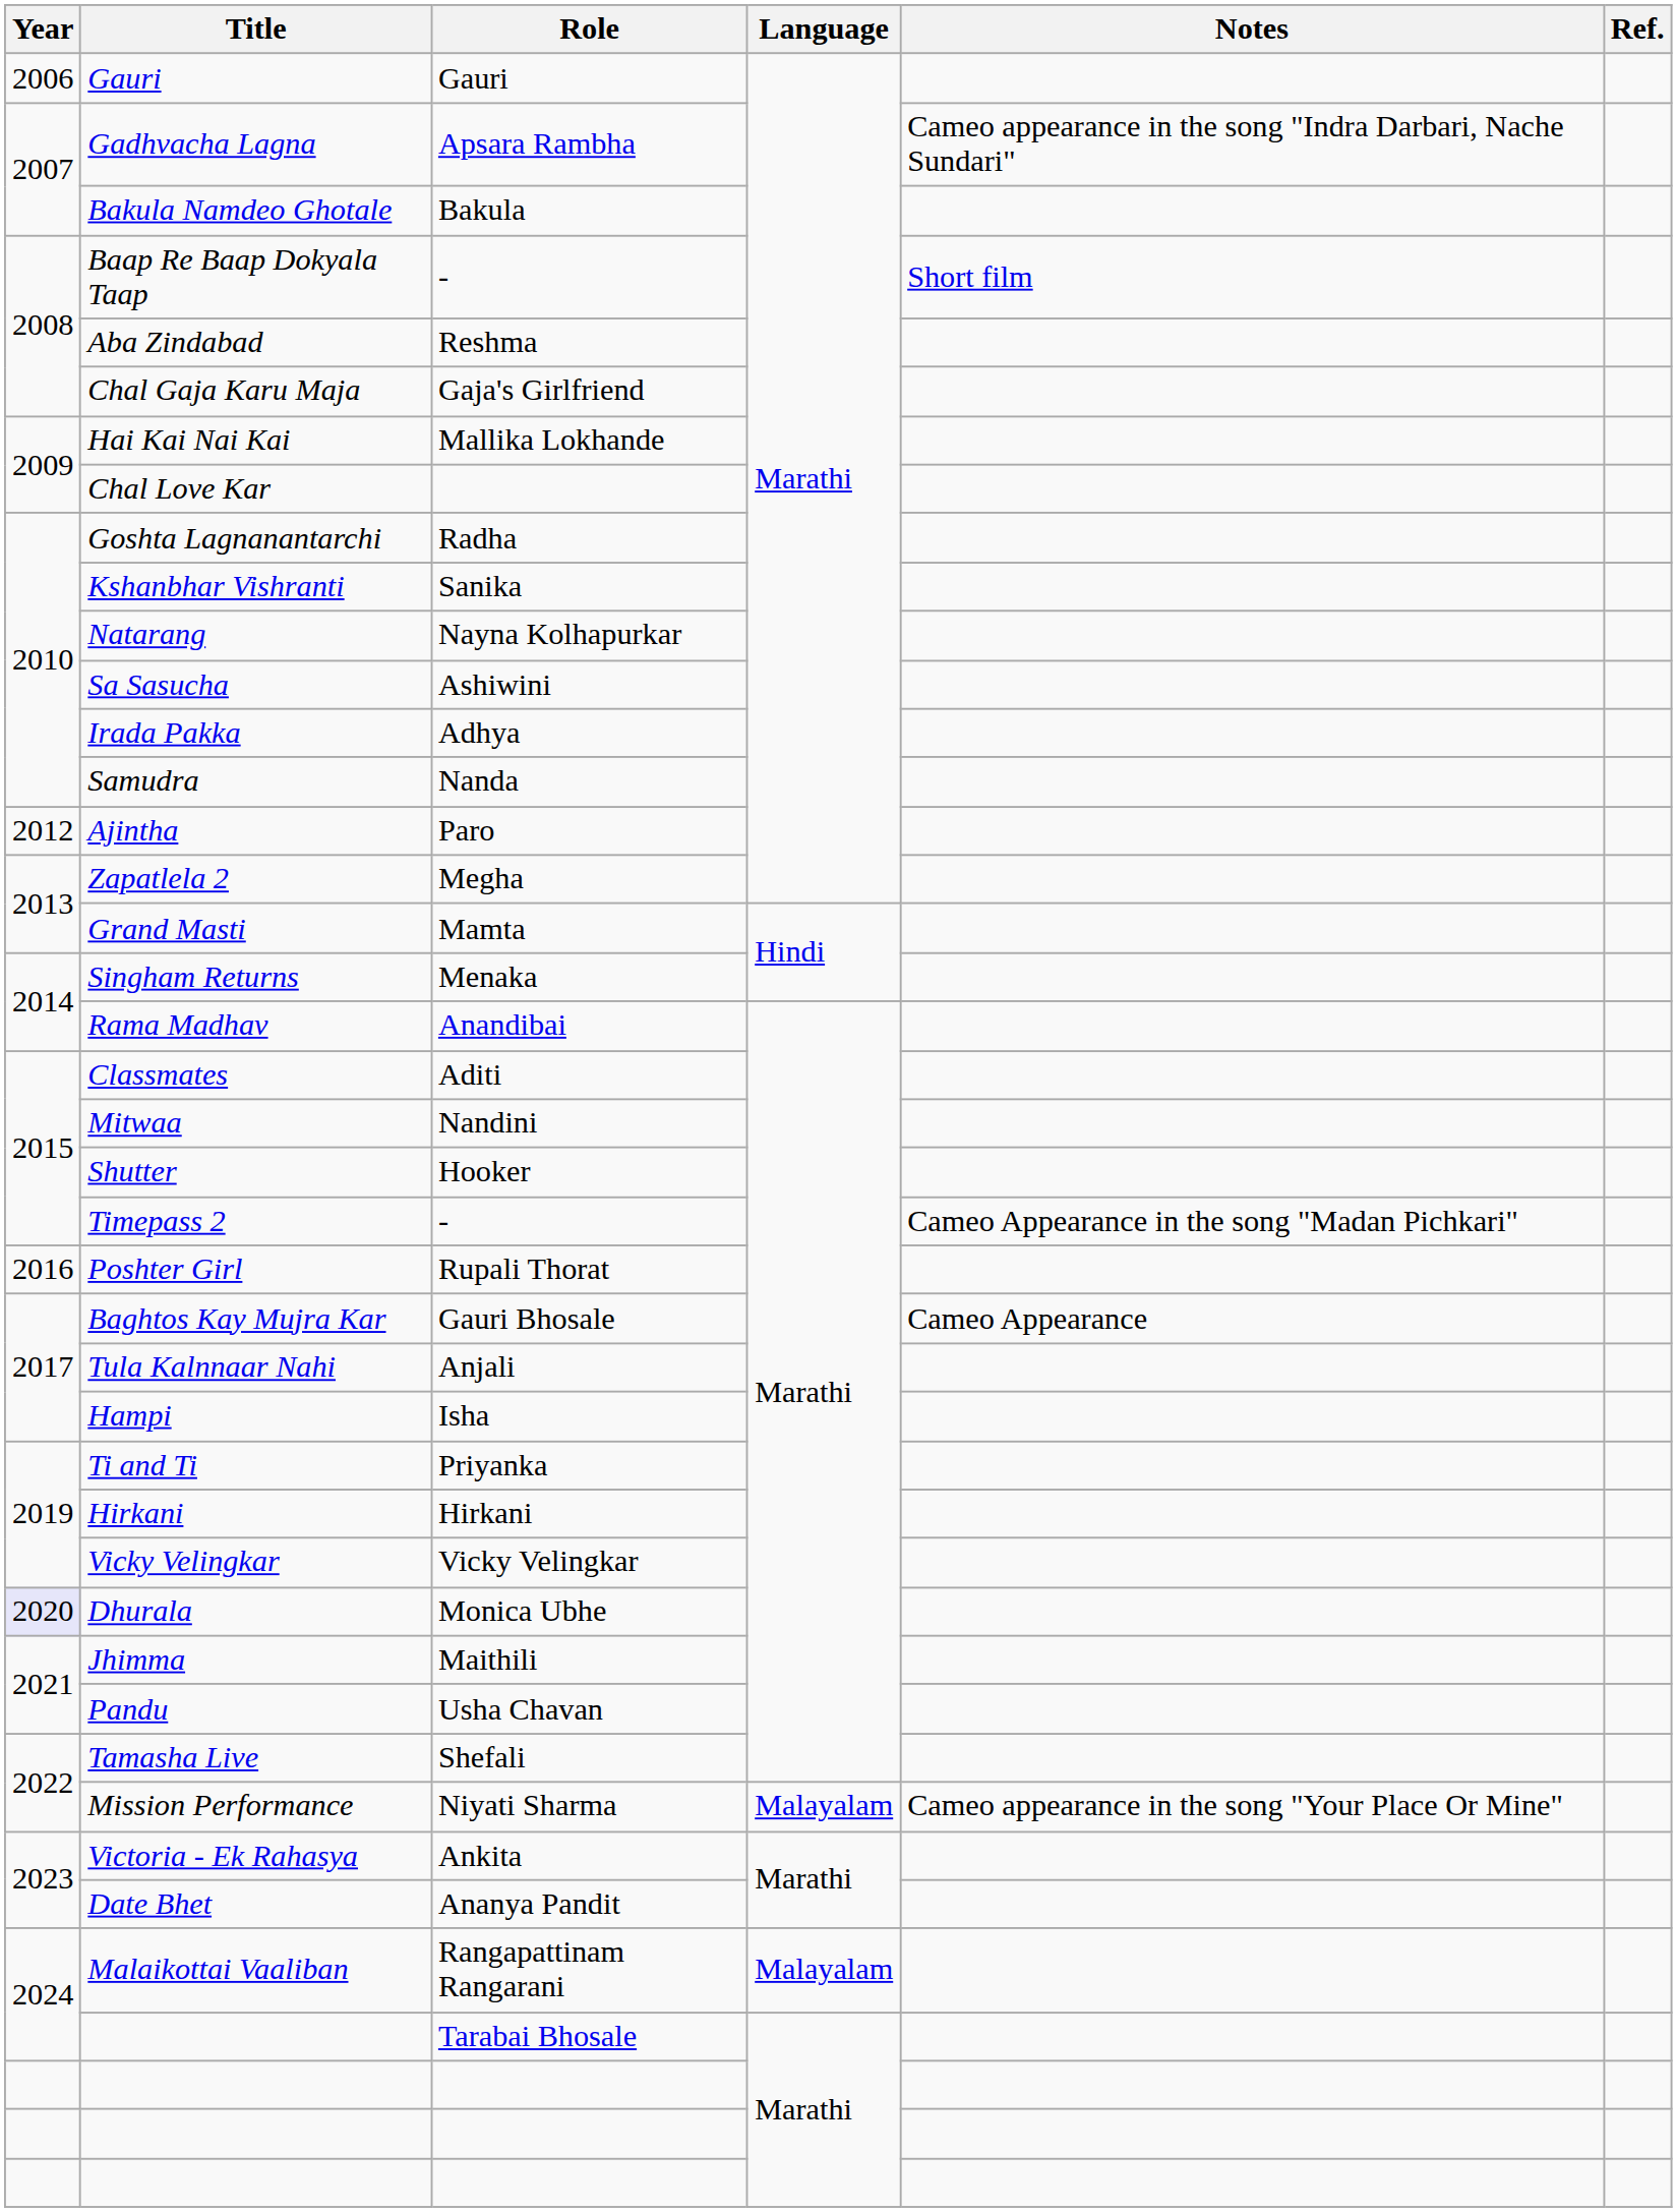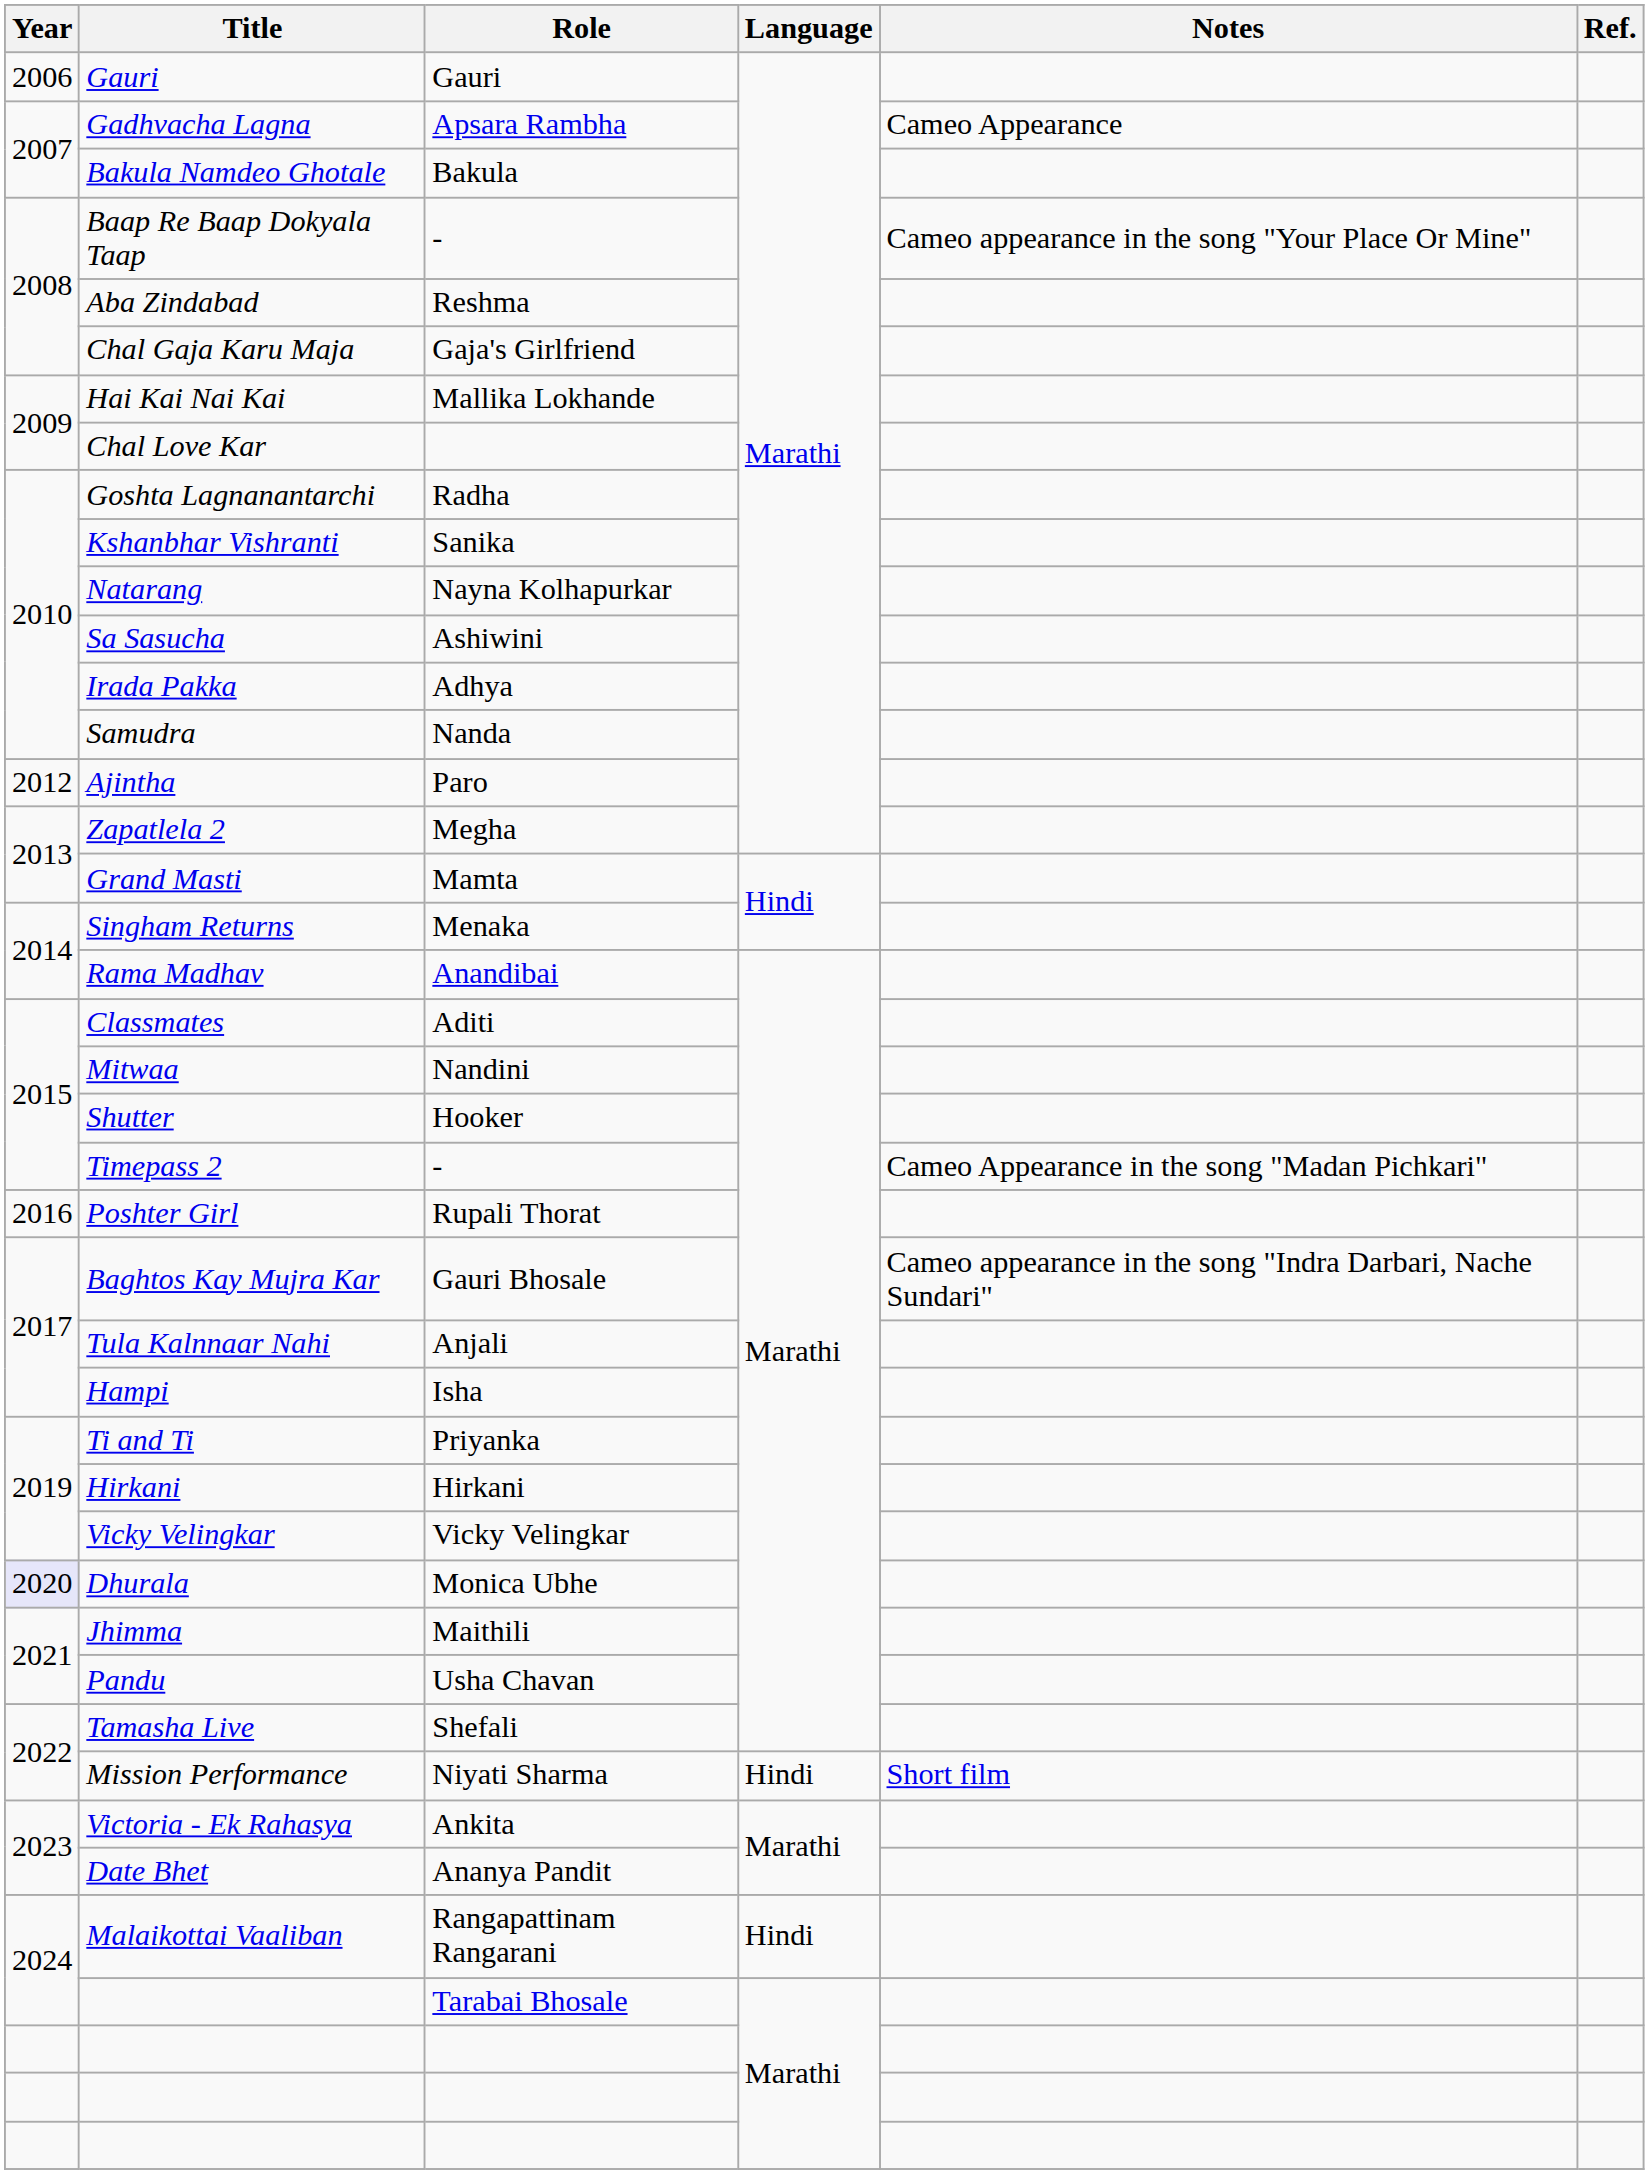 <table class="wikitable sortable">
 <tr>
 <th>Year</th>
 <th>Title</th>
 <th>Role</th>
 <th>Language</th>
 <th>Notes</th>
 <th>Ref.</th>
 </tr>
 <tr>
 <td>2006</td>
 <td><em><a href='#'>Gauri</a></em></td>
 <td>Gauri</td>
 <td rowspan="16"><a href='#'>Marathi</a></td>
 <td></td>
 <td style="text-align:center;"></td>
 </tr>
 <tr>
 <td rowspan="2">2007</td>
 <td><em><a href='#'>Gadhvacha Lagna</a></em></td>
 <td><a href='#'>Apsara Rambha</a></td>
-<td>Cameo appearance in the song "Indra Darbari, Nache Sundari"</td>
+<td>Cameo Appearance</td>
 <td style="text-align:center;"></td>
 </tr>
 <tr>
 <td><em><a href='#'>Bakula Namdeo Ghotale</a></em></td>
 <td>Bakula</td>
 <td></td>
 <td style="text-align:center;"></td>
 </tr>
 <tr>
 <td rowspan="3">2008</td>
 <td><em>Baap Re Baap Dokyala Taap</em></td>
 <td>-</td>
-<td><a href='#'>Short film</a></td>
+<td>Cameo appearance in the song "Your Place Or Mine"</td>
 <td></td>
 </tr>
 <tr>
 <td><em>Aba Zindabad</em></td>
 <td>Reshma</td>
 <td></td>
 <td></td>
 </tr>
 <tr>
 <td><em>Chal Gaja Karu Maja</em></td>
 <td>Gaja's Girlfriend</td>
 <td></td>
 <td></td>
 </tr>
 <tr>
 <td rowspan="2">2009</td>
 <td><em>Hai Kai Nai Kai</em></td>
 <td>Mallika Lokhande</td>
 <td></td>
 <td></td>
 </tr>
 <tr>
 <td><em>Chal Love Kar</em></td>
 <td></td>
 <td></td>
 <td></td>
 </tr>
 <tr>
 <td rowspan="6">2010</td>
 <td><em>Goshta Lagnanantarchi</em></td>
 <td>Radha</td>
 <td></td>
 <td></td>
 </tr>
 <tr>
 <td><em><a href='#'>Kshanbhar Vishranti</a></em></td>
 <td>Sanika</td>
 <td></td>
 <td style="text-align:center;"></td>
 </tr>
 <tr>
 <td><em><a href='#'>Natarang</a></em></td>
 <td>Nayna Kolhapurkar</td>
 <td></td>
 <td style="text-align:center;"></td>
 </tr>
 <tr>
 <td><em><a href='#'>Sa Sasucha</a></em></td>
 <td>Ashiwini</td>
 <td></td>
 <td></td>
 </tr>
 <tr>
 <td><em><a href='#'>Irada Pakka</a></em></td>
 <td>Adhya</td>
 <td></td>
 <td></td>
 </tr>
 <tr>
 <td><em>Samudra</em></td>
 <td>Nanda</td>
 <td></td>
 <td></td>
 </tr>
 <tr>
 <td>2012</td>
 <td><em><a href='#'>Ajintha</a></em></td>
 <td>Paro</td>
 <td></td>
 <td></td>
 </tr>
 <tr>
 <td rowspan="2">2013</td>
 <td><em><a href='#'>Zapatlela 2</a></em></td>
 <td>Megha</td>
 <td></td>
 <td style="text-align:center;"></td>
 </tr>
 <tr>
 <td><em><a href='#'>Grand Masti</a></em></td>
 <td>Mamta</td>
 <td rowspan="2"><a href='#'>Hindi</a></td>
 <td></td>
 <td style="text-align:center;"></td>
 </tr>
 <tr>
 <td rowspan="2">2014</td>
 <td><em><a href='#'>Singham Returns</a></em></td>
 <td>Menaka</td>
 <td></td>
 <td style="text-align:center;"></td>
 </tr>
 <tr>
 <td><em><a href='#'>Rama Madhav</a></em></td>
 <td><a href='#'>Anandibai</a></td>
 <td rowspan="16">Marathi</td>
 <td></td>
 <td style="text-align:center;"></td>
 </tr>
 <tr>
 <td rowspan="4">2015</td>
 <td><em><a href='#'>Classmates</a></em></td>
 <td>Aditi</td>
 <td></td>
 <td style="text-align:center;"></td>
 </tr>
 <tr>
 <td><em><a href='#'>Mitwaa</a></em></td>
 <td>Nandini</td>
 <td></td>
 <td style="text-align:center;"></td>
 </tr>
 <tr>
 <td><em><a href='#'>Shutter</a></em></td>
 <td>Hooker</td>
 <td></td>
 <td style="text-align:center;"></td>
 </tr>
 <tr>
 <td><em><a href='#'>Timepass 2</a></em></td>
 <td>-</td>
 <td>Cameo Appearance in the song "Madan Pichkari"</td>
 <td style="text-align:center;"></td>
 </tr>
 <tr>
 <td>2016</td>
 <td><em><a href='#'>Poshter Girl</a></em></td>
 <td>Rupali Thorat</td>
 <td></td>
 <td style="text-align:center;"></td>
 </tr>
 <tr>
 <td rowspan="3">2017</td>
 <td><em><a href='#'>Baghtos Kay Mujra Kar</a></em></td>
 <td>Gauri Bhosale</td>
-<td>Cameo Appearance</td>
+<td>Cameo appearance in the song "Indra Darbari, Nache Sundari"</td>
 <td style="text-align:center;"></td>
 </tr>
 <tr>
 <td><em><a href='#'>Tula Kalnnaar Nahi</a></em></td>
 <td>Anjali</td>
 <td></td>
 <td style="text-align:center;"></td>
 </tr>
 <tr>
 <td><em><a href='#'>Hampi</a></em></td>
 <td>Isha</td>
 <td></td>
 <td></td>
 </tr>
 <tr>
 <td rowspan="3">2019</td>
 <td><em><a href='#'>Ti and Ti</a></em></td>
 <td>Priyanka</td>
 <td></td>
 <td style="text-align:center;"></td>
 </tr>
 <tr>
 <td><em><a href='#'>Hirkani</a></em></td>
 <td>Hirkani</td>
 <td></td>
 <td></td>
 </tr>
 <tr>
 <td><em><a href='#'>Vicky Velingkar</a></em></td>
 <td>Vicky Velingkar</td>
 <td></td>
 <td></td>
 </tr>
 <tr>
 <td style="background: lavender;">2020</td>
 <td><em><a href='#'>Dhurala</a></em></td>
 <td>Monica Ubhe</td>
 <td></td>
 <td></td>
 </tr>
 <tr>
 <td rowspan="2">2021</td>
 <td><em><a href='#'>Jhimma</a></em></td>
 <td>Maithili</td>
 <td></td>
 <td style="text-align:center;"></td>
 </tr>
 <tr>
 <td><em><a href='#'>Pandu</a></em></td>
 <td>Usha Chavan</td>
 <td></td>
 <td style="text-align:center;"></td>
 </tr>
 <tr>
 <td rowspan="2">2022</td>
 <td><em><a href='#'>Tamasha Live</a></em></td>
 <td>Shefali</td>
 <td></td>
 <td style="text-align:center;"></td>
 </tr>
 <tr>
 <td><em>Mission Performance</em></td>
 <td>Niyati Sharma</td>
-<td><a href='#'>Malayalam</a></td>
-<td>Cameo appearance in the song "Your Place Or Mine"</td>
+<td>Hindi</td>
+<td><a href='#'>Short film</a></td>
 <td></td>
 </tr>
 <tr>
 <td rowspan="2">2023</td>
 <td><em><a href='#'>Victoria - Ek Rahasya</a></em></td>
 <td>Ankita</td>
 <td rowspan="2">Marathi</td>
 <td></td>
 <td style="text-align:center;"></td>
 </tr>
 <tr>
 <td><em><a href='#'>Date Bhet</a></em></td>
 <td>Ananya Pandit</td>
 <td></td>
 <td style="text-align:center;"></td>
 </tr>
 <tr>
 <td rowspan="2">2024</td>
 <td><em><a href='#'>Malaikottai Vaaliban</a></em></td>
 <td>Rangapattinam Rangarani</td>
-<td><a href='#'>Malayalam</a></td>
+<td>Hindi</td>
 <td></td>
 <td style="text-align:center;"><br></td>
 </tr>
 <tr>
 <td></td>
 <td><a href='#'>Tarabai Bhosale</a></td>
 <td rowspan="4">Marathi</td>
 <td></td>
 <td style="text-align:center;"><br></td>
 </tr>
 <tr>
 <td></td>
 <td></td>
 <td></td>
 <td></td>
 <td style="text-align:center;"><br></td>
 </tr>
 <tr>
 <td></td>
 <td></td>
 <td></td>
 <td></td>
 <td style="text-align:center;"><br></td>
 </tr>
 <tr>
 <td></td>
 <td></td>
 <td></td>
 <td></td>
 <td style="text-align:center;"><br></td>
 </tr>
 </table>
